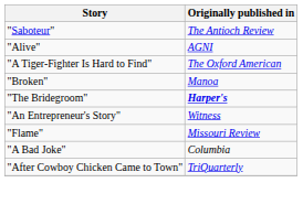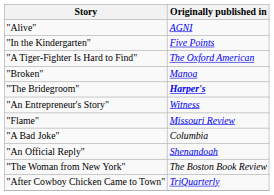 <table class="wikitable">
 <tr>
 <th><strong>Story</strong></th>
 <th><strong>Originally published in</strong></th>
 </tr>
 <tr>
-<td>"<a href='#'>Saboteur</a>"</td>
-<td><em><a href='#'>The Antioch Review</a></em></td>
+<td>"Alive"</td>
+<td><em><a href='#'>AGNI</a></em></td>
 </tr>
 <tr>
-<td>"Alive"</td>
-<td><em><a href='#'>AGNI</a></em></td>
+<td>"In the Kindergarten"</td>
+<td><em><a href='#'>Five Points</a></em></td>
 </tr>
 <tr>
 <td>"A Tiger-Fighter Is Hard to Find"</td>
 <td><em><a href='#'>The Oxford American</a></em></td>
 </tr>
 <tr>
 <td>"Broken"</td>
 <td><em><a href='#'>Manoa</a></em></td>
 </tr>
 <tr>
 <td>"The Bridegroom"</td>
 <td><strong><em><a href='#'>Harper's</a></em></strong></td>
 </tr>
 <tr>
 <td>"An Entrepreneur's Story"</td>
 <td><em><a href='#'>Witness</a></em></td>
 </tr>
 <tr>
 <td>"Flame"</td>
 <td><em><a href='#'>Missouri Review</a></em></td>
 </tr>
 <tr>
 <td>"A Bad Joke"</td>
 <td><em>Columbia</em></td>
 </tr>
 <tr>
+<td>"An Official Reply"</td>
+<td><em><a href='#'>Shenandoah</a></em></td>
+</tr>
+<tr>
+<td>"The Woman from New York"</td>
+<td><em>The Boston Book Review</em></td>
+</tr>
+<tr>
 <td>"After Cowboy Chicken Came to Town"</td>
 <td><em><a href='#'>TriQuarterly</a></em></td>
 </tr>
 <tr>
 </tr>
 </table>
